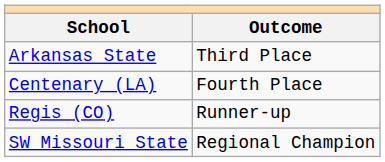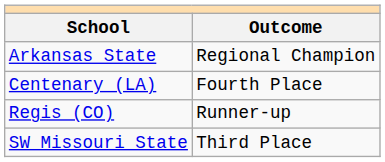 <table class="wikitable" style="float:left; margin-right:1em;">
 <tr>
 <th colspan="3" style="background:#ffdead;"></th>
 </tr>
 <tr>
 <th>School</th>
 <th>Outcome</th>
 </tr>
 <tr>
 <td><a href='#'>Arkansas State</a></td>
-<td>Third Place</td>
+<td>Regional Champion</td>
 </tr>
 <tr>
 <td><a href='#'>Centenary (LA)</a></td>
 <td>Fourth Place</td>
 </tr>
 <tr>
 <td><a href='#'>Regis (CO)</a></td>
 <td>Runner-up</td>
 </tr>
 <tr>
 <td><a href='#'>SW Missouri State</a></td>
-<td>Regional Champion</td>
+<td>Third Place</td>
 </tr>
 </table>
